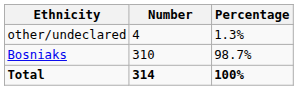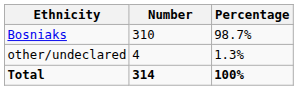 <table class="wikitable">
 <tr>
 <th width="100px">Ethnicity</th>
 <th width="80px">Number</th>
 <th width="80px">Percentage</th>
 </tr>
 <tr>
+<td><a href='#'>Bosniaks</a></td>
+<td>310</td>
+<td>98.7%</td>
+</tr>
+<tr>
 <td>other/undeclared</td>
 <td>4</td>
 <td>1.3%</td>
-</tr>
-<tr>
-<td><a href='#'>Bosniaks</a></td>
-<td>310</td>
-<td>98.7%</td>
 </tr>
 <tr>
 <td><strong>Total</strong></td>
 <td><strong>314</strong></td>
 <td><strong>100%</strong></td>
 </tr>
 </table>
